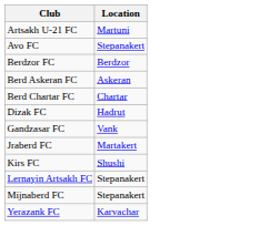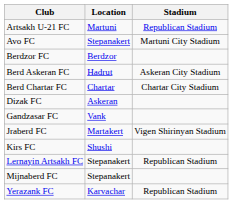 <table class="wikitable"  style="font-size:90%; text-align:center;">
 <tr>
 <th>Club</th>
 <th>Location</th>
+<th>Stadium</th>
 </tr>
 <tr>
 <td align=left>Artsakh U-21 FC</td>
 <td align=left><a href='#'>Martuni</a></td>
+<td><a href='#'>Republican Stadium</a></td>
 </tr>
 <tr>
 <td align=left>Avo FC</td>
 <td align=left><a href='#'>Stepanakert</a></td>
+<td>Martuni City Stadium</td>
 </tr>
 <tr>
 <td align=left>Berdzor FC</td>
 <td align=left><a href='#'>Berdzor</a></td>
+<td></td>
 </tr>
 <tr>
 <td align=left>Berd Askeran FC</td>
-<td align=left><a href='#'>Askeran</a></td>
+<td align=left><a href='#'>Hadrut</a></td>
+<td>Askeran City Stadium</td>
 </tr>
 <tr>
 <td align=left>Berd Chartar FC</td>
 <td align=left><a href='#'>Chartar</a></td>
+<td>Chartar City Stadium</td>
 </tr>
 <tr>
 <td align=left>Dizak FC</td>
-<td align=left><a href='#'>Hadrut</a></td>
+<td align=left><a href='#'>Askeran</a></td>
+<td></td>
 </tr>
 <tr>
 <td align=left>Gandzasar FC</td>
 <td align=left><a href='#'>Vank</a></td>
+<td></td>
 </tr>
 <tr>
 <td align=left>Jraberd FC</td>
 <td align=left><a href='#'>Martakert</a></td>
+<td>Vigen Shirinyan Stadium</td>
 </tr>
 <tr>
 <td align=left>Kirs FC</td>
 <td align=left><a href='#'>Shushi</a></td>
+<td></td>
 </tr>
 <tr>
 <td align=left><a href='#'>Lernayin Artsakh FC</a></td>
 <td align=left>Stepanakert</td>
+<td>Republican Stadium</td>
 </tr>
 <tr>
 <td align=left>Mijnaberd FC</td>
 <td align=left>Stepanakert</td>
+<td></td>
 </tr>
 <tr>
 <td align=left><a href='#'>Yerazank FC</a></td>
 <td align=left><a href='#'>Karvachar</a></td>
+<td>Republican Stadium</td>
 </tr>
 </table>
